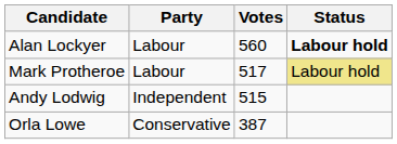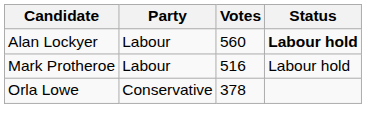 <table class="wikitable sortable">
 <tr>
 <th>Candidate</th>
 <th>Party</th>
 <th>Votes</th>
 <th>Status</th>
 </tr>
 <tr>
 <td>Alan Lockyer</td>
 <td>Labour</td>
 <td>560</td>
 <td><strong>Labour hold</strong></td>
 </tr>
 <tr>
 <td>Mark Protheroe</td>
 <td>Labour</td>
-<td>517</td>
-<td style="background: khaki;">Labour hold</td>
-</tr>
-<tr>
-<td>Andy Lodwig</td>
-<td>Independent</td>
-<td>515</td>
-<td></td>
+<td>516</td>
+<td>Labour hold</td>
 </tr>
 <tr>
 <td>Orla Lowe</td>
 <td>Conservative</td>
-<td>387</td>
+<td>378</td>
 <td></td>
 </tr>
 </table>
